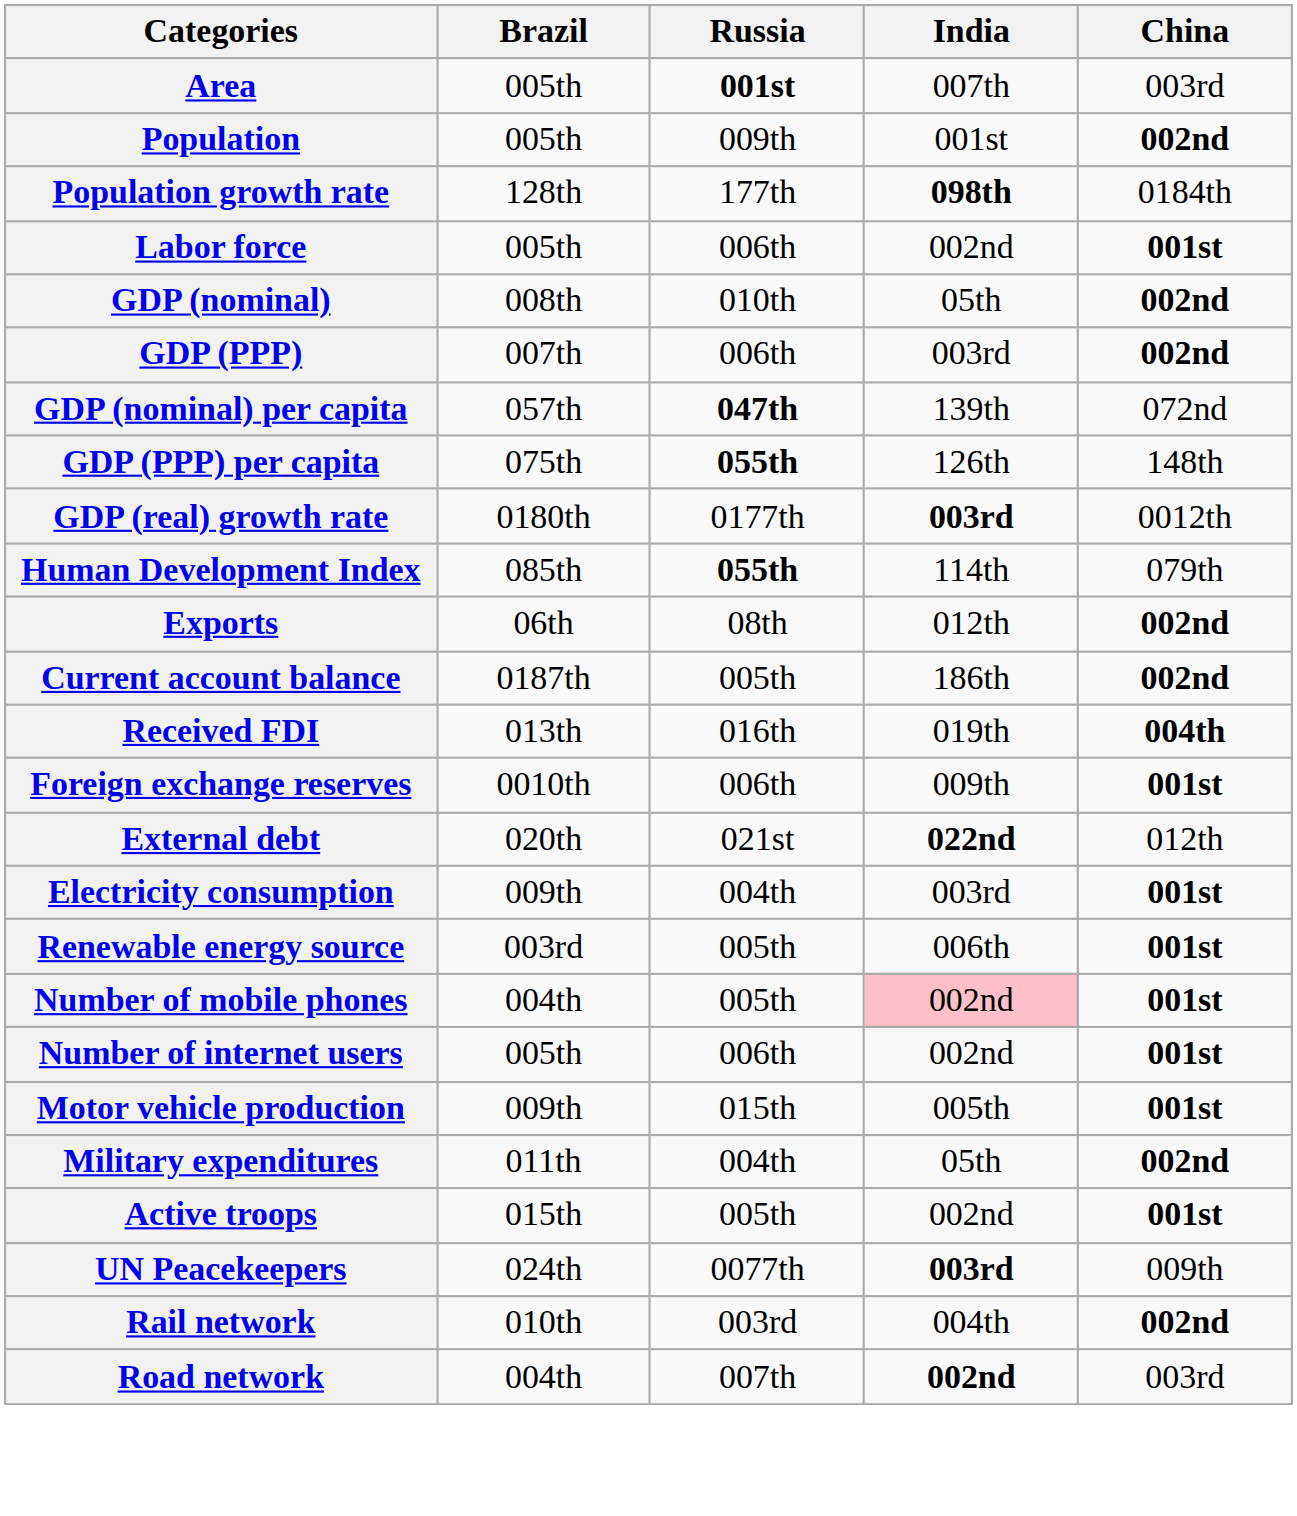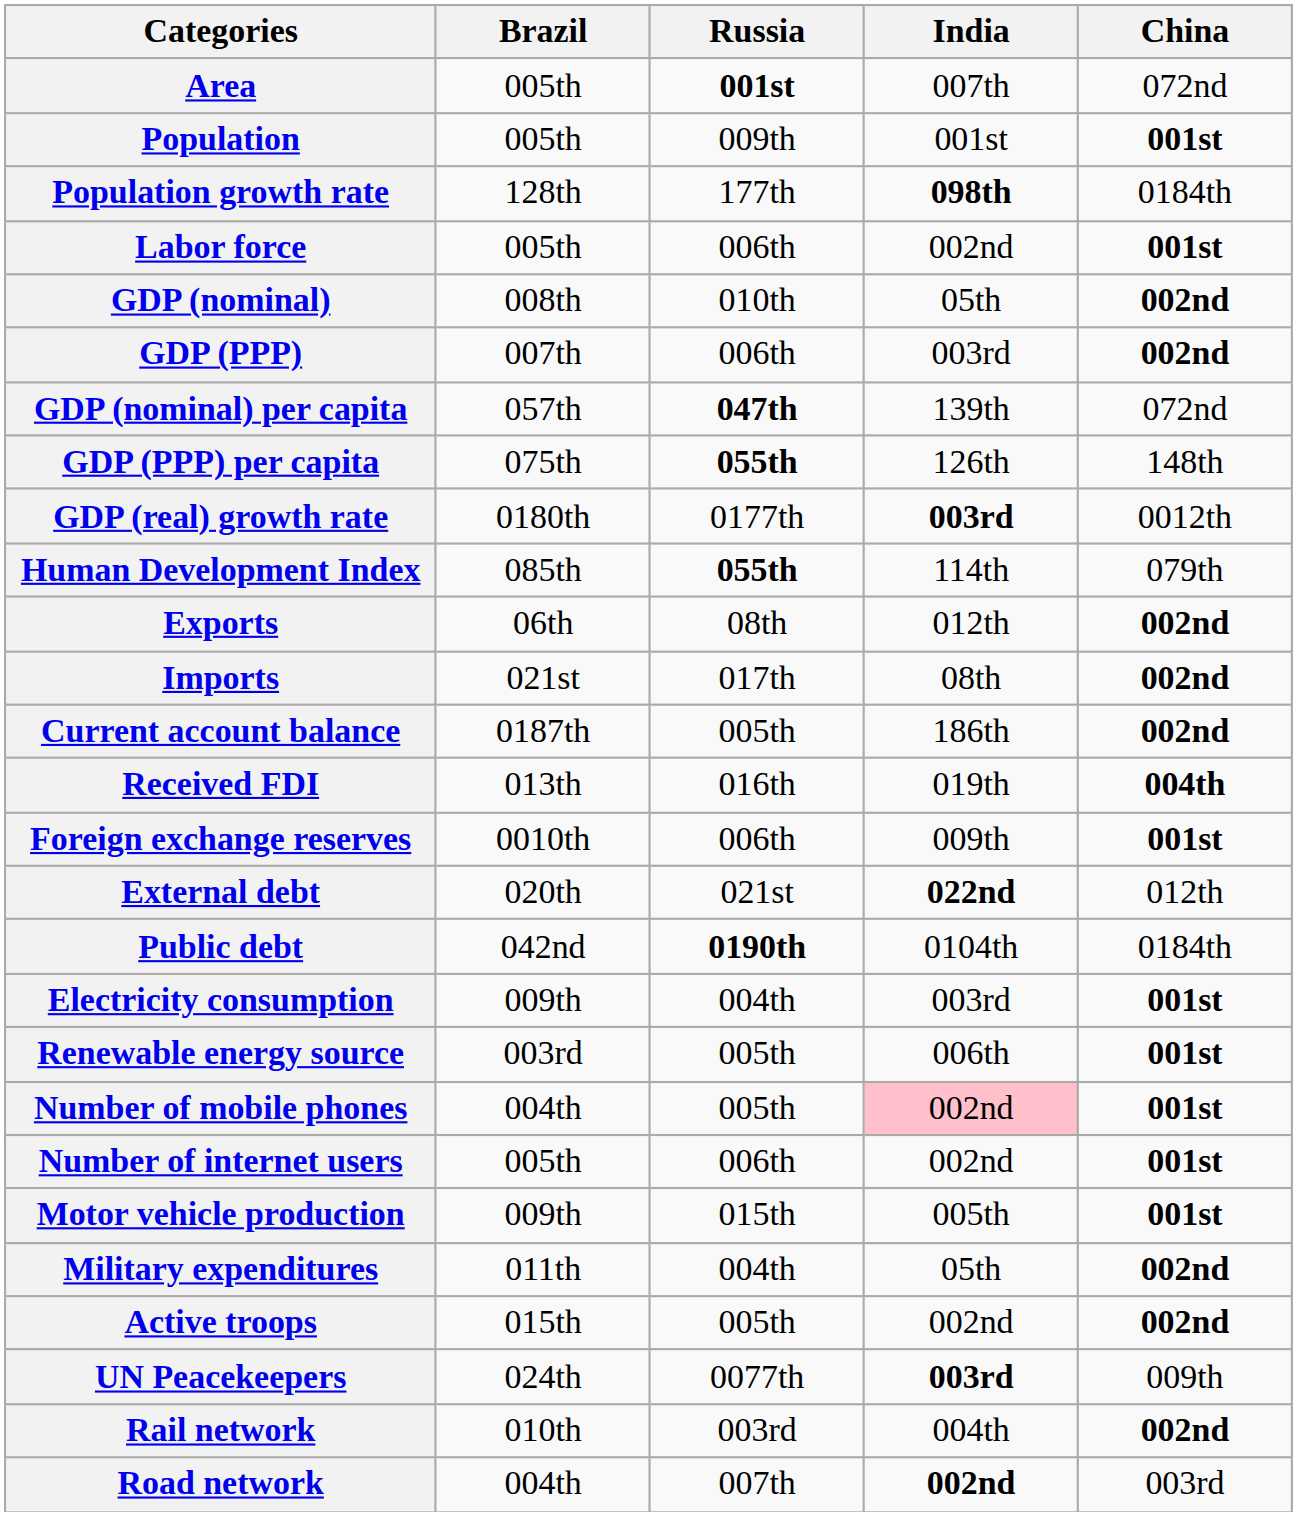 <table class="wikitable sortable" style="text-align:center;">
 <tr>
 <th style="width:210px;">Categories</th>
 <th style="width:100px;">Brazil</th>
 <th style="width:100px;">Russia</th>
 <th style="width:100px;">India</th>
 <th style="width:100px;">China</th>
 </tr>
 <tr>
 <th><a href='#'>Area</a></th>
 <td><span>00</span>5th</td>
 <td><strong><span>00</span>1st</strong></td>
 <td><span>00</span>7th</td>
-<td><span>00</span>3rd</td>
+<td><span>0</span>72nd</td>
 </tr>
 <tr>
 <th><a href='#'>Population</a></th>
 <td><span>00</span>5th</td>
 <td><span>00</span>9th</td>
 <td><span>00</span>1st</td>
-<td><strong><span>00</span>2nd</strong></td>
+<td><strong><span>00</span>1st</strong></td>
 </tr>
 <tr>
 <th><a href='#'>Population growth rate</a></th>
 <td>128th</td>
 <td>177th</td>
 <td><strong><span>0</span>98th</strong></td>
 <td><span>0</span>184th</td>
 </tr>
 <tr>
 <th><a href='#'>Labor force</a></th>
 <td><span>00</span>5th</td>
 <td><span>00</span>6th</td>
 <td><span>00</span>2nd</td>
 <td><strong><span>00</span>1st</strong></td>
 </tr>
 <tr>
 <th><a href='#'>GDP (nominal)</a></th>
 <td><span>00</span>8th</td>
 <td><span>0</span>10th</td>
 <td><span>0</span>5th</td>
 <td><strong><span>00</span>2nd</strong></td>
 </tr>
 <tr>
 <th><a href='#'>GDP (PPP)</a></th>
 <td><span>00</span>7th</td>
 <td><span>00</span>6th</td>
 <td><span>00</span>3rd</td>
 <td><strong><span>00</span>2nd</strong></td>
 </tr>
 <tr>
 <th><a href='#'>GDP (nominal) per capita</a></th>
 <td><span>0</span>57th</td>
 <td><strong><span>0</span>47th</strong></td>
 <td>139th</td>
 <td><span>0</span>72nd</td>
 </tr>
 <tr>
 <th><a href='#'>GDP (PPP) per capita</a></th>
 <td><span>0</span>75th</td>
 <td><strong><span>0</span>55th</strong></td>
 <td>126th</td>
 <td>148th</td>
 </tr>
 <tr>
 <th><a href='#'>GDP (real) growth rate</a></th>
 <td><span>0</span>180th</td>
 <td><span>0</span>177th</td>
 <td><strong><span>00</span>3rd</strong></td>
 <td><span>00</span>12th</td>
 </tr>
 <tr>
 <th><a href='#'>Human Development Index</a></th>
 <td><span>0</span>85th</td>
 <td><strong><span>0</span>55th</strong></td>
 <td>114th</td>
 <td><span>0</span>79th</td>
 </tr>
 <tr>
 <th><a href='#'>Exports</a></th>
 <td><span>0</span>6th</td>
 <td><span>0</span>8th</td>
 <td><span>0</span>12th</td>
 <td><strong><span>00</span>2nd</strong></td>
 </tr>
 <tr>
+<th><a href='#'>Imports</a></th>
+<td><span>0</span>21st</td>
+<td><span>0</span>17th</td>
+<td><span>0</span>8th</td>
+<td><strong><span>00</span>2nd</strong></td>
+</tr>
+<tr>
 <th><a href='#'>Current account balance</a></th>
 <td><span>0</span>187th</td>
 <td><span>00</span>5th</td>
 <td>186th</td>
 <td><strong><span>00</span>2nd</strong></td>
 </tr>
 <tr>
 <th><a href='#'>Received FDI</a></th>
 <td><span>0</span>13th</td>
 <td><span>0</span>16th</td>
 <td><span>0</span>19th</td>
 <td><strong><span>00</span>4th</strong></td>
 </tr>
 <tr>
 <th><a href='#'>Foreign exchange reserves</a></th>
 <td><span>00</span>10th</td>
 <td><span>00</span>6th</td>
 <td><span>00</span>9th</td>
 <td><strong><span>00</span>1st</strong></td>
 </tr>
 <tr>
 <th><a href='#'>External debt</a></th>
 <td><span>0</span>20th</td>
 <td><span>0</span>21st</td>
 <td><strong><span>0</span>22nd</strong></td>
 <td><span>0</span>12th</td>
+</tr>
+<tr>
+<th><a href='#'>Public debt</a></th>
+<td><span>0</span>42nd</td>
+<td><strong><span>0</span>190th</strong></td>
+<td><span>0</span>104th</td>
+<td><span>0</span>184th</td>
 </tr>
 <tr>
 <th><a href='#'>Electricity consumption</a></th>
 <td><span>00</span>9th</td>
 <td><span>00</span>4th</td>
 <td><span>00</span>3rd</td>
 <td><strong><span>00</span>1st</strong></td>
 </tr>
 <tr>
 <th><a href='#'>Renewable energy source</a></th>
 <td><span>00</span>3rd</td>
 <td><span>00</span>5th</td>
 <td><span>00</span>6th</td>
 <td><strong><span>00</span>1st</strong></td>
 </tr>
 <tr>
 <th><a href='#'>Number of mobile phones</a></th>
 <td><span>00</span>4th</td>
 <td><span>00</span>5th</td>
 <td style="background: pink;"><span>00</span>2nd</td>
 <td><strong><span>00</span>1st</strong></td>
 </tr>
 <tr>
 <th><a href='#'>Number of internet users</a></th>
 <td><span>00</span>5th</td>
 <td><span>00</span>6th</td>
 <td><span>00</span>2nd</td>
 <td><strong><span>00</span>1st</strong></td>
 </tr>
 <tr>
 <th><a href='#'>Motor vehicle production</a></th>
 <td><span>00</span>9th</td>
 <td><span>0</span>15th</td>
 <td><span>00</span>5th</td>
 <td><strong><span>00</span>1st</strong></td>
 </tr>
 <tr>
 <th><a href='#'>Military expenditures</a></th>
 <td><span>0</span>11th</td>
 <td><span>00</span>4th</td>
 <td><span>0</span>5th</td>
 <td><strong><span>00</span>2nd</strong></td>
 </tr>
 <tr>
 <th><a href='#'>Active troops</a></th>
 <td><span>0</span>15th</td>
 <td><span>00</span>5th</td>
 <td><span>00</span>2nd</td>
-<td><strong><span>00</span>1st</strong></td>
+<td><strong><span>00</span>2nd</strong></td>
 </tr>
 <tr>
 <th><a href='#'>UN Peacekeepers</a></th>
 <td><span>0</span>24th</td>
 <td><span>00</span>77th</td>
 <td><strong><span>00</span>3rd</strong></td>
 <td><span>00</span>9th</td>
 </tr>
 <tr>
 <th><a href='#'>Rail network</a></th>
 <td><span>0</span>10th</td>
 <td><span>00</span>3rd</td>
 <td><span>00</span>4th</td>
 <td><strong><span>00</span>2nd</strong></td>
 </tr>
 <tr>
 <th><a href='#'>Road network</a></th>
 <td><span>00</span>4th</td>
 <td><span>00</span>7th</td>
 <td><strong><span>00</span>2nd</strong></td>
 <td><span>00</span>3rd</td>
 </tr>
 </table>
